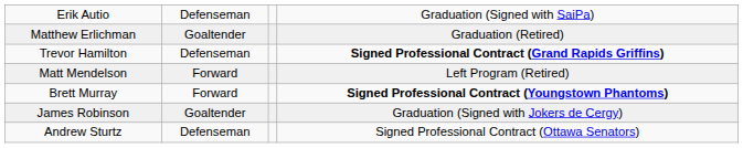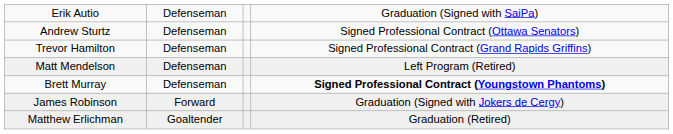 <table class="wikitable" width="60%">
 <tr align="center" bgcolor="">
 <td>Erik Autio</td>
 <td>Defenseman</td>
 <td></td>
 <td>Graduation (Signed with <a href='#'>SaiPa</a>)</td>
 </tr>
+<tr align="center" bgcolor="">
+<td>Andrew Sturtz</td>
+<td>Defenseman</td>
+<td></td>
+<td>Signed Professional Contract (<a href='#'>Ottawa Senators</a>)</td>
+</tr>
+<tr align="center" bgcolor="">
+<td>Trevor Hamilton</td>
+<td>Defenseman</td>
+<td></td>
+<td>Signed Professional Contract (<a href='#'>Grand Rapids Griffins</a>)</td>
+</tr>
+<tr align="center" bgcolor="f0f0f0">
+<td>Matt Mendelson</td>
+<td>Defenseman</td>
+<td></td>
+<td>Left Program (Retired)</td>
+</tr>
+<tr align="center" bgcolor="">
+<td>Brett Murray</td>
+<td>Defenseman</td>
+<td></td>
+<td><strong>Signed Professional Contract (<a href='#'>Youngstown Phantoms</a>)</strong></td>
+</tr>
+<tr align="center" bgcolor="f0f0f0">
+<td>James Robinson</td>
+<td>Forward</td>
+<td></td>
+<td>Graduation (Signed with <a href='#'>Jokers de Cergy</a>)</td>
+</tr>
 <tr align="center" bgcolor="f0f0f0">
 <td>Matthew Erlichman</td>
 <td>Goaltender</td>
 <td></td>
 <td>Graduation (Retired)</td>
 </tr>
-<tr align="center" bgcolor="">
-<td>Trevor Hamilton</td>
-<td>Defenseman</td>
-<td></td>
-<td><strong>Signed Professional Contract (<a href='#'>Grand Rapids Griffins</a>)</strong></td>
-</tr>
-<tr align="center" bgcolor="f0f0f0">
-<td>Matt Mendelson</td>
-<td>Forward</td>
-<td></td>
-<td>Left Program (Retired)</td>
-</tr>
-<tr align="center" bgcolor="">
-<td>Brett Murray</td>
-<td>Forward</td>
-<td></td>
-<td><strong>Signed Professional Contract (<a href='#'>Youngstown Phantoms</a>)</strong></td>
-</tr>
-<tr align="center" bgcolor="f0f0f0">
-<td>James Robinson</td>
-<td>Goaltender</td>
-<td></td>
-<td>Graduation (Signed with <a href='#'>Jokers de Cergy</a>)</td>
-</tr>
-<tr align="center" bgcolor="">
-<td>Andrew Sturtz</td>
-<td>Defenseman</td>
-<td></td>
-<td>Signed Professional Contract (<a href='#'>Ottawa Senators</a>)</td>
-</tr>
 </table>
